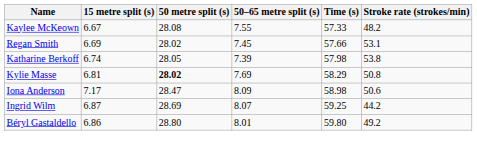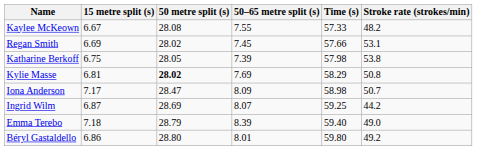 <table class="wikitable sortable mw-collapsible">
 <tr>
 <th scope="col">Name</th>
 <th scope="col">15 metre split (s)</th>
 <th scope="col">50 metre split (s)</th>
 <th scope="col">50–65 metre split (s)</th>
 <th scope="col">Time (s)</th>
 <th scope="col">Stroke rate (strokes/min)</th>
 </tr>
 <tr>
 <td><a href='#'>Kaylee McKeown</a></td>
 <td>6.67</td>
 <td>28.08</td>
 <td>7.55</td>
 <td>57.33</td>
 <td>48.2</td>
 </tr>
 <tr>
 <td><a href='#'>Regan Smith</a></td>
 <td>6.69</td>
 <td>28.02</td>
 <td>7.45</td>
 <td>57.66</td>
 <td>53.1</td>
 </tr>
 <tr>
 <td><a href='#'>Katharine Berkoff</a></td>
-<td>6.74</td>
+<td>6.75</td>
 <td>28.05</td>
 <td>7.39</td>
 <td>57.98</td>
 <td>53.8</td>
 </tr>
 <tr>
 <td><a href='#'>Kylie Masse</a></td>
 <td>6.81</td>
 <td><strong>28.02</strong></td>
 <td>7.69</td>
 <td>58.29</td>
 <td>50.8</td>
 </tr>
 <tr>
 <td><a href='#'>Iona Anderson</a></td>
 <td>7.17</td>
 <td>28.47</td>
 <td>8.09</td>
 <td>58.98</td>
-<td>50.6</td>
+<td>50.7</td>
 </tr>
 <tr>
 <td><a href='#'>Ingrid Wilm</a></td>
 <td>6.87</td>
 <td>28.69</td>
 <td>8.07</td>
 <td>59.25</td>
 <td>44.2</td>
 </tr>
 <tr>
+<td><a href='#'>Emma Terebo</a></td>
+<td>7.18</td>
+<td>28.79</td>
+<td>8.39</td>
+<td>59.40</td>
+<td>49.0</td>
+</tr>
+<tr>
 <td><a href='#'>Béryl Gastaldello</a></td>
 <td>6.86</td>
 <td>28.80</td>
 <td>8.01</td>
 <td>59.80</td>
 <td>49.2</td>
 </tr>
 </table>
